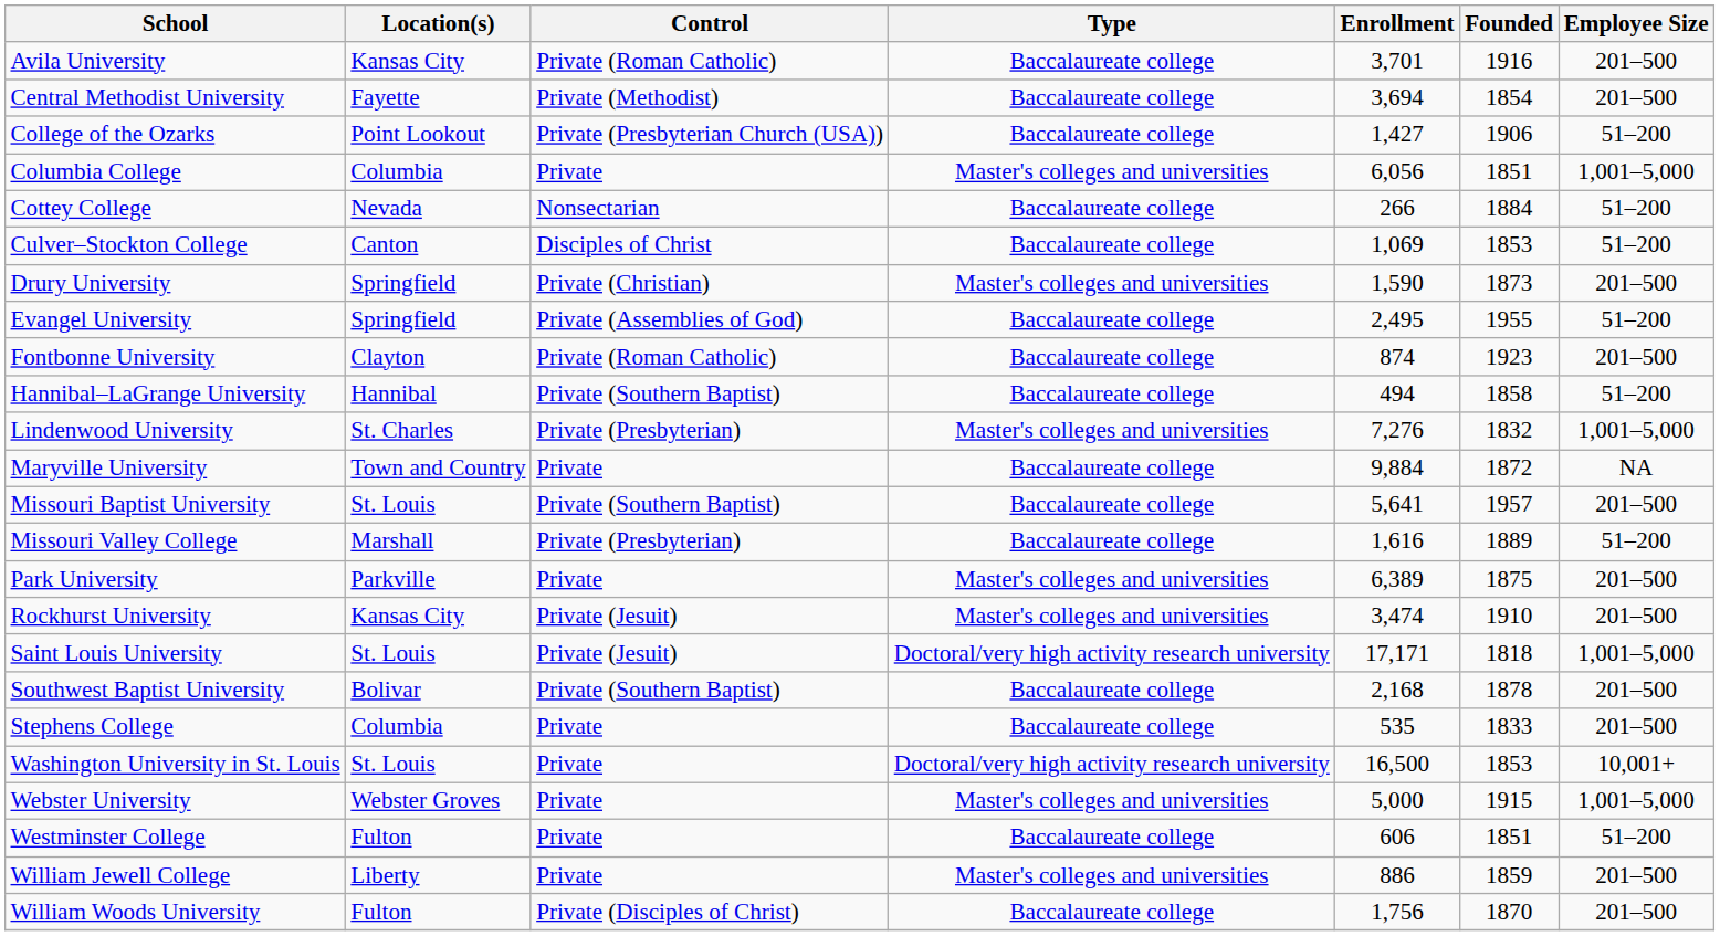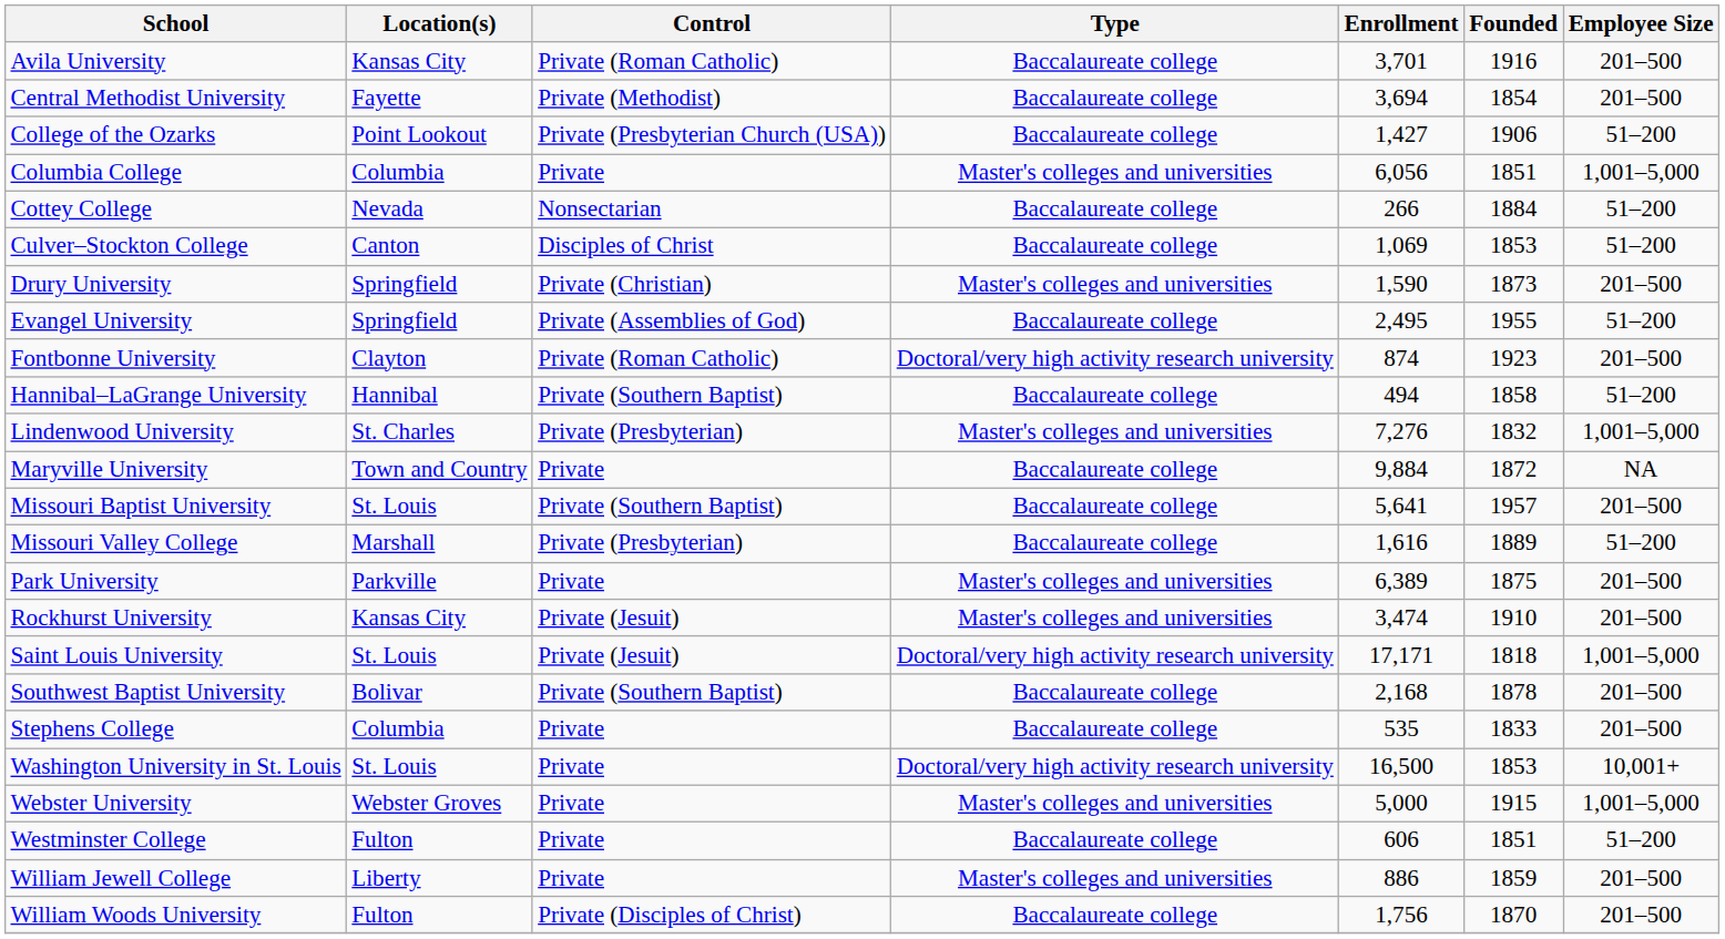 <table class="wikitable sortable" style="text-align:left;">
 <tr>
 <th>School</th>
 <th>Location(s)</th>
 <th>Control</th>
 <th>Type</th>
 <th>Enrollment<br></th>
 <th>Founded</th>
 <th>Employee Size</th>
 </tr>
 <tr>
 <td><a href='#'>Avila University</a></td>
 <td><a href='#'>Kansas City</a></td>
 <td><a href='#'>Private</a> (<a href='#'>Roman Catholic</a>)</td>
 <td align="center"><a href='#'>Baccalaureate college</a></td>
 <td align="center">3,701</td>
 <td align="center">1916</td>
 <td align="center">201–500</td>
 </tr>
 <tr>
 <td><a href='#'>Central Methodist University</a></td>
 <td><a href='#'>Fayette</a></td>
 <td><a href='#'>Private</a> (<a href='#'>Methodist</a>)</td>
 <td align="center"><a href='#'>Baccalaureate college</a></td>
 <td align="center">3,694</td>
 <td align="center">1854</td>
 <td align="center">201–500</td>
 </tr>
 <tr>
 <td><a href='#'>College of the Ozarks</a></td>
 <td><a href='#'>Point Lookout</a></td>
 <td><a href='#'>Private</a> (<a href='#'>Presbyterian Church (USA)</a>)</td>
 <td align="center"><a href='#'>Baccalaureate college</a></td>
 <td align="center">1,427</td>
 <td align="center">1906</td>
 <td align="center">51–200</td>
 </tr>
 <tr>
 <td><a href='#'>Columbia College</a></td>
 <td><a href='#'>Columbia</a></td>
 <td><a href='#'>Private</a></td>
 <td align="center"><a href='#'>Master's colleges and universities</a></td>
 <td align="center">6,056</td>
 <td align="center">1851</td>
 <td align="center">1,001–5,000</td>
 </tr>
 <tr>
 <td><a href='#'>Cottey College</a></td>
 <td><a href='#'>Nevada</a></td>
 <td><a href='#'>Nonsectarian</a></td>
 <td align="center"><a href='#'>Baccalaureate college</a></td>
 <td align="center">266</td>
 <td align="center">1884</td>
 <td align="center">51–200</td>
 </tr>
 <tr>
 <td><a href='#'>Culver–Stockton College</a></td>
 <td><a href='#'>Canton</a></td>
 <td><a href='#'>Disciples of Christ</a></td>
 <td align="center"><a href='#'>Baccalaureate college</a></td>
 <td align="center">1,069</td>
 <td align="center">1853</td>
 <td align="center">51–200</td>
 </tr>
 <tr>
 <td><a href='#'>Drury University</a></td>
 <td><a href='#'>Springfield</a></td>
 <td><a href='#'>Private</a> (<a href='#'>Christian</a>)</td>
 <td align="center"><a href='#'>Master's colleges and universities</a></td>
 <td align="center">1,590</td>
 <td align="center">1873</td>
 <td align="center">201–500</td>
 </tr>
 <tr>
 <td><a href='#'>Evangel University</a></td>
 <td><a href='#'>Springfield</a></td>
 <td><a href='#'>Private</a> (<a href='#'>Assemblies of God</a>)</td>
 <td align="center"><a href='#'>Baccalaureate college</a></td>
 <td align="center">2,495</td>
 <td align="center">1955</td>
 <td align="center">51–200</td>
 </tr>
 <tr>
 <td><a href='#'>Fontbonne University</a></td>
 <td><a href='#'>Clayton</a></td>
 <td><a href='#'>Private</a> (<a href='#'>Roman Catholic</a>)</td>
-<td align="center"><a href='#'>Baccalaureate college</a></td>
+<td align="center"><a href='#'>Doctoral/very high activity research university</a></td>
 <td align="center">874</td>
 <td align="center">1923</td>
 <td align="center">201–500</td>
 </tr>
 <tr>
 <td><a href='#'>Hannibal–LaGrange University</a></td>
 <td><a href='#'>Hannibal</a></td>
 <td><a href='#'>Private</a> (<a href='#'>Southern Baptist</a>)</td>
 <td align="center"><a href='#'>Baccalaureate college</a></td>
 <td align="center">494</td>
 <td align="center">1858</td>
 <td align="center">51–200</td>
 </tr>
 <tr>
 <td><a href='#'>Lindenwood University</a></td>
 <td><a href='#'>St. Charles</a></td>
 <td><a href='#'>Private</a> (<a href='#'>Presbyterian</a>)</td>
 <td align="center"><a href='#'>Master's colleges and universities</a></td>
 <td align="center">7,276</td>
 <td align="center">1832</td>
 <td align="center">1,001–5,000</td>
 </tr>
 <tr>
 <td><a href='#'>Maryville University</a></td>
 <td><a href='#'>Town and Country</a></td>
 <td><a href='#'>Private</a></td>
 <td align="center"><a href='#'>Baccalaureate college</a></td>
 <td align="center">9,884</td>
 <td align="center">1872</td>
 <td align="center">NA</td>
 </tr>
 <tr>
 <td><a href='#'>Missouri Baptist University</a></td>
 <td><a href='#'>St. Louis</a></td>
 <td><a href='#'>Private</a> (<a href='#'>Southern Baptist</a>)</td>
 <td align="center"><a href='#'>Baccalaureate college</a></td>
 <td align="center">5,641</td>
 <td align="center">1957</td>
 <td align="center">201–500</td>
 </tr>
 <tr>
 <td><a href='#'>Missouri Valley College</a></td>
 <td><a href='#'>Marshall</a></td>
 <td><a href='#'>Private</a> (<a href='#'>Presbyterian</a>)</td>
 <td align="center"><a href='#'>Baccalaureate college</a></td>
 <td align="center">1,616</td>
 <td align="center">1889</td>
 <td align="center">51–200</td>
 </tr>
 <tr>
 <td><a href='#'>Park University</a></td>
 <td><a href='#'>Parkville</a></td>
 <td><a href='#'>Private</a></td>
 <td align="center"><a href='#'>Master's colleges and universities</a></td>
 <td align="center">6,389</td>
 <td align="center">1875</td>
 <td align="center">201–500</td>
 </tr>
 <tr>
 <td><a href='#'>Rockhurst University</a></td>
 <td><a href='#'>Kansas City</a></td>
 <td><a href='#'>Private</a> (<a href='#'>Jesuit</a>)</td>
 <td align="center"><a href='#'>Master's colleges and universities</a></td>
 <td align="center">3,474</td>
 <td align="center">1910</td>
 <td align="center">201–500</td>
 </tr>
 <tr>
 <td><a href='#'>Saint Louis University</a></td>
 <td><a href='#'>St. Louis</a></td>
 <td><a href='#'>Private</a> (<a href='#'>Jesuit</a>)</td>
 <td align="center"><a href='#'>Doctoral/very high activity research university</a></td>
 <td align="center">17,171</td>
 <td align="center">1818</td>
 <td align="center">1,001–5,000</td>
 </tr>
 <tr>
 <td><a href='#'>Southwest Baptist University</a></td>
 <td><a href='#'>Bolivar</a></td>
 <td><a href='#'>Private</a> (<a href='#'>Southern Baptist</a>)</td>
 <td align="center"><a href='#'>Baccalaureate college</a></td>
 <td align="center">2,168</td>
 <td align="center">1878</td>
 <td align="center">201–500</td>
 </tr>
 <tr>
 <td><a href='#'>Stephens College</a></td>
 <td><a href='#'>Columbia</a></td>
 <td><a href='#'>Private</a></td>
 <td align="center"><a href='#'>Baccalaureate college</a></td>
 <td align="center">535</td>
 <td align="center">1833</td>
 <td align="center">201–500</td>
 </tr>
 <tr>
 <td><a href='#'>Washington University in St. Louis</a></td>
 <td><a href='#'>St. Louis</a></td>
 <td><a href='#'>Private</a></td>
 <td align="center"><a href='#'>Doctoral/very high activity research university</a></td>
 <td align="center">16,500</td>
 <td align="center">1853</td>
 <td align="center">10,001+</td>
 </tr>
 <tr>
 <td><a href='#'>Webster University</a></td>
 <td><a href='#'>Webster Groves</a></td>
 <td><a href='#'>Private</a></td>
 <td align="center"><a href='#'>Master's colleges and universities</a></td>
 <td align="center">5,000</td>
 <td align="center">1915</td>
 <td align="center">1,001–5,000</td>
 </tr>
 <tr>
 <td><a href='#'>Westminster College</a></td>
 <td><a href='#'>Fulton</a></td>
 <td><a href='#'>Private</a></td>
 <td align="center"><a href='#'>Baccalaureate college</a></td>
 <td align="center">606</td>
 <td align="center">1851</td>
 <td align="center">51–200</td>
 </tr>
 <tr>
 <td><a href='#'>William Jewell College</a></td>
 <td><a href='#'>Liberty</a></td>
 <td><a href='#'>Private</a></td>
 <td align="center"><a href='#'>Master's colleges and universities</a></td>
 <td align="center">886</td>
 <td align="center">1859</td>
 <td align="center">201–500</td>
 </tr>
 <tr>
 <td><a href='#'>William Woods University</a></td>
 <td><a href='#'>Fulton</a></td>
 <td><a href='#'>Private</a> (<a href='#'>Disciples of Christ</a>)</td>
 <td align="center"><a href='#'>Baccalaureate college</a></td>
 <td align="center">1,756</td>
 <td align="center">1870</td>
 <td align="center">201–500</td>
 </tr>
 <tr>
 </tr>
 </table>
